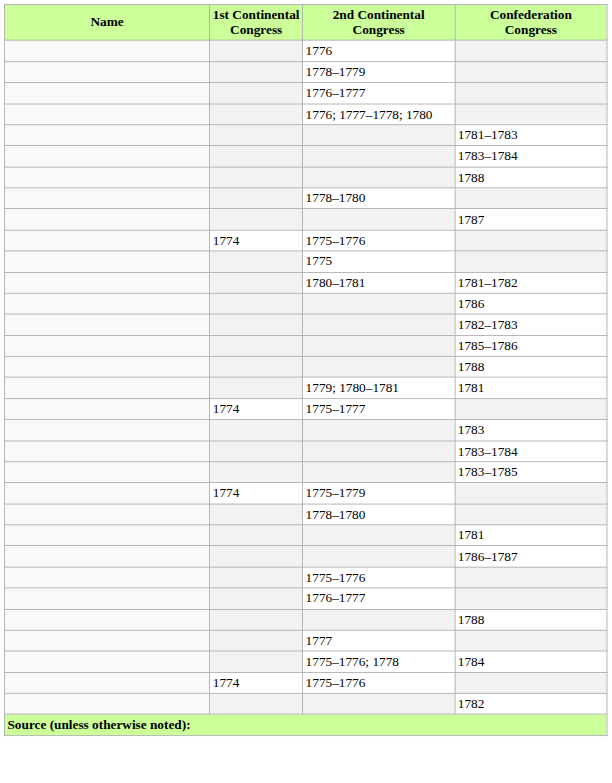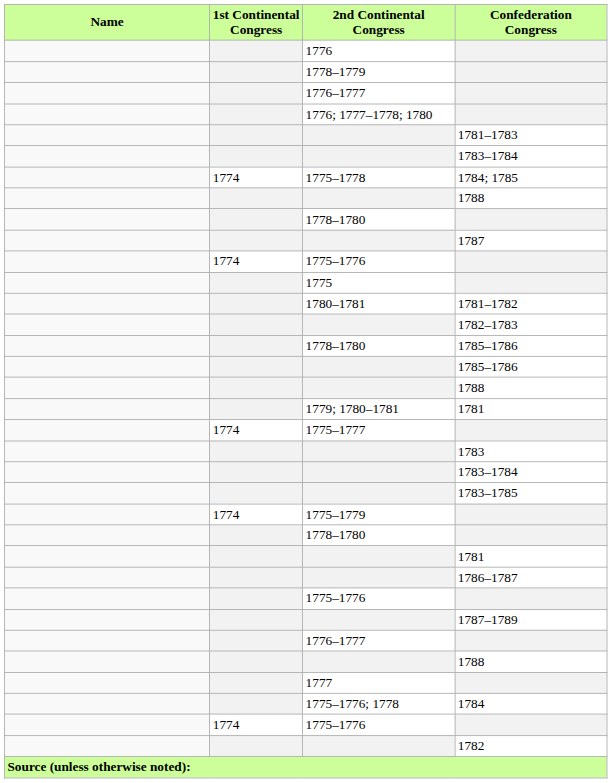 <table class="wikitable sortable">
 <tr>
 <th style="background-color:#ccff99;">Name</th>
 <th style="background-color:#ccff99;">1st Continental<br>Congress</th>
 <th style="background-color:#ccff99;">2nd Continental<br>Congress</th>
 <th style="background-color:#ccff99;">Confederation<br>Congress</th>
 </tr>
 <tr>
 <td style="width:15em;"></td>
 <td style="background:#f2f2f2;" data-sort-value="zed"></td>
 <td style="width:11em; background:#ffffff;">1776</td>
 <td style="width:11em; background:#f2f2f2;" data-sort-value="zed"></td>
 </tr>
 <tr>
 <td></td>
 <td style="background:#f2f2f2;" data-sort-value="zed"></td>
 <td style="background:#ffffff;">1778–1779</td>
 <td style="background:#f2f2f2;" data-sort-value="zed"></td>
 </tr>
 <tr>
 <td></td>
 <td style="background:#f2f2f2;" data-sort-value="zed"></td>
 <td style="background:#ffffff;">1776–1777</td>
 <td style="background:#f2f2f2;" data-sort-value="zed"></td>
 </tr>
 <tr>
 <td nowrap></td>
 <td style="background:#f2f2f2;" data-sort-value="zed"></td>
 <td style="background:#ffffff;">1776; 1777–1778; 1780</td>
 <td style="background:#f2f2f2;" data-sort-value="zed"></td>
 </tr>
 <tr>
 <td></td>
 <td style="background:#f2f2f2;" data-sort-value="zed"></td>
 <td style="background:#f2f2f2;" data-sort-value="zed"></td>
 <td style="background:#ffffff;">1781–1783</td>
 </tr>
 <tr>
 <td></td>
 <td style="background:#f2f2f2;" data-sort-value="zed"></td>
 <td style="background:#f2f2f2;" data-sort-value="zed"></td>
 <td style="background:#ffffff;">1783–1784</td>
 </tr>
 <tr>
 <td></td>
+<td style="background:#ffffff;">1774</td>
+<td style="background:#ffffff;">1775–1778</td>
+<td style="background:#ffffff;">1784; 1785</td>
+</tr>
+<tr>
+<td></td>
 <td style="background:#f2f2f2;" data-sort-value="zed"></td>
 <td style="background:#f2f2f2;" data-sort-value="zed"></td>
 <td style="background:#ffffff;">1788</td>
 </tr>
 <tr>
 <td></td>
 <td style="background:#f2f2f2;" data-sort-value="zed"></td>
 <td style="background:#ffffff;">1778–1780</td>
 <td style="background:#f2f2f2;" data-sort-value="zed"></td>
 </tr>
 <tr>
 <td></td>
 <td style="background:#f2f2f2;" data-sort-value="zed"></td>
 <td style="background:#f2f2f2;" data-sort-value="zed"></td>
 <td style="background:#ffffff;">1787</td>
 </tr>
 <tr>
 <td></td>
 <td style="background:#ffffff;">1774</td>
 <td style="background:#ffffff;">1775–1776</td>
 <td style="background:#f2f2f2;" data-sort-value="zed"></td>
 </tr>
 <tr>
 <td></td>
 <td style="background:#f2f2f2;" data-sort-value="zed"></td>
 <td style="background:#ffffff;">1775</td>
 <td style="background:#f2f2f2;" data-sort-value="zed"></td>
 </tr>
 <tr>
 <td></td>
 <td style="background:#f2f2f2;" data-sort-value="zed"></td>
 <td style="background:#ffffff;">1780–1781</td>
 <td style="background:#ffffff;">1781–1782</td>
 </tr>
 <tr>
 <td></td>
 <td style="background:#f2f2f2;" data-sort-value="zed"></td>
 <td style="background:#f2f2f2;" data-sort-value="zed"></td>
-<td style="background:#ffffff;">1786</td>
+<td style="background:#ffffff;">1782–1783</td>
 </tr>
 <tr>
 <td></td>
 <td style="background:#f2f2f2;" data-sort-value="zed"></td>
-<td style="background:#f2f2f2;" data-sort-value="zed"></td>
-<td style="background:#ffffff;">1782–1783</td>
+<td style="background:#ffffff;">1778–1780</td>
+<td style="background:#ffffff;">1785–1786</td>
 </tr>
 <tr>
 <td></td>
 <td style="background:#f2f2f2;" data-sort-value="zed"></td>
 <td style="background:#f2f2f2;" data-sort-value="zed"></td>
 <td style="background:#ffffff;">1785–1786</td>
 </tr>
 <tr>
 <td></td>
 <td style="background:#f2f2f2;" data-sort-value="zed"></td>
 <td style="background:#f2f2f2;" data-sort-value="zed"></td>
 <td style="background:#ffffff;">1788</td>
 </tr>
 <tr>
 <td></td>
 <td style="background:#f2f2f2;" data-sort-value="zed"></td>
 <td style="background:#ffffff;">1779; 1780–1781</td>
 <td style="background:#ffffff;">1781</td>
 </tr>
 <tr>
 <td></td>
 <td style="background:#ffffff;">1774</td>
 <td style="background:#ffffff;">1775–1777</td>
 <td style="background:#f2f2f2;"data-sort-value="zed"></td>
 </tr>
 <tr>
 <td></td>
 <td style="background:#f2f2f2;" data-sort-value="zed"></td>
 <td style="background:#f2f2f2;" data-sort-value="zed"></td>
 <td style="background:#ffffff;">1783</td>
 </tr>
 <tr>
 <td></td>
 <td style="background:#f2f2f2;" data-sort-value="zed"></td>
 <td style="background:#f2f2f2;" data-sort-value="zed"></td>
 <td style="background:#ffffff;">1783–1784</td>
 </tr>
 <tr>
 <td></td>
 <td style="background:#f2f2f2;" data-sort-value="zed"></td>
 <td style="background:#f2f2f2;" data-sort-value="zed"></td>
 <td style="background:#ffffff;">1783–1785</td>
 </tr>
 <tr>
 <td></td>
 <td style="background:#ffffff;">1774</td>
 <td style="background:#ffffff;">1775–1779</td>
 <td style="background:#f2f2f2;" data-sort-value="zed"></td>
 </tr>
 <tr>
 <td></td>
 <td style="background:#f2f2f2;" data-sort-value="zed"></td>
 <td style="background:#ffffff;">1778–1780</td>
 <td style="background:#f2f2f2;" data-sort-value="zed"></td>
 </tr>
 <tr>
 <td></td>
 <td style="background:#f2f2f2;" data-sort-value="zed"></td>
 <td style="background:#f2f2f2;" data-sort-value="zed"></td>
 <td style="background:#ffffff;">1781</td>
 </tr>
 <tr>
 <td></td>
 <td style="background:#f2f2f2;" data-sort-value="zed"></td>
 <td style="background:#f2f2f2;" data-sort-value="zed"></td>
 <td style="background:#ffffff;">1786–1787</td>
 </tr>
 <tr>
 <td></td>
 <td style="background:#f2f2f2;" data-sort-value="zed"></td>
 <td style="background:#ffffff;">1775–1776</td>
 <td style="background:#f2f2f2;" data-sort-value="zed"></td>
 </tr>
 <tr>
 <td></td>
 <td style="background:#f2f2f2;" data-sort-value="zed"></td>
+<td style="background:#f2f2f2;" data-sort-value="zed"></td>
+<td style="background:#ffffff;">1787–1789</td>
+</tr>
+<tr>
+<td></td>
+<td style="background:#f2f2f2;" data-sort-value="zed"></td>
 <td style="background:#ffffff;">1776–1777</td>
 <td style="background:#f2f2f2;" data-sort-value="zed"></td>
 </tr>
 <tr>
 <td></td>
 <td style="background:#f2f2f2;" data-sort-value="zed"></td>
 <td style="background:#f2f2f2;" data-sort-value="zed"></td>
 <td style="background:#ffffff;">1788</td>
 </tr>
 <tr>
 <td></td>
 <td style="background:#f2f2f2;" data-sort-value="zed"></td>
 <td style="background:#ffffff;">1777</td>
 <td style="background:#f2f2f2;" data-sort-value="zed"></td>
 </tr>
 <tr>
 <td></td>
 <td style="background:#f2f2f2;" data-sort-value="zed"></td>
 <td style="background:#ffffff;">1775–1776; 1778</td>
 <td style="background:#ffffff;">1784</td>
 </tr>
 <tr>
 <td></td>
 <td style="background:#ffffff;">1774</td>
 <td style="background:#ffffff;">1775–1776</td>
 <td style="background:#f2f2f2;" data-sort-value="zed"></td>
 </tr>
 <tr>
 <td></td>
 <td style="background:#f2f2f2;" data-sort-value="zed"></td>
 <td style="background:#f2f2f2;" data-sort-value="zed"></td>
 <td style="background:#ffffff;">1782</td>
 </tr>
 <tr>
 <th colspan=4 style="background:#ccff99; text-align:left">Source (unless otherwise noted):</th>
 </tr>
 </table>
